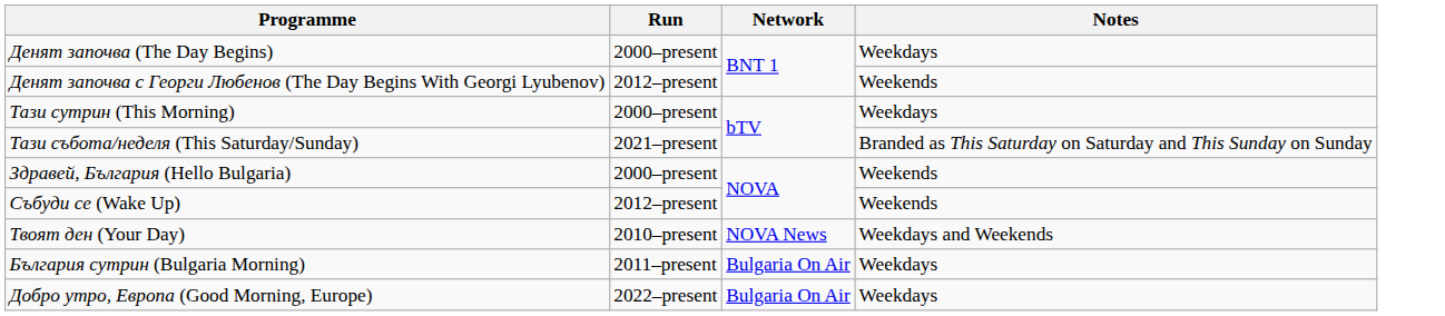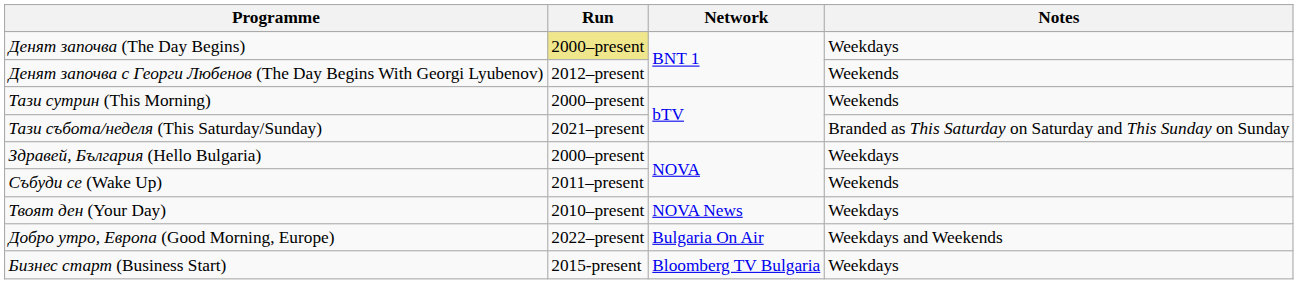 <table class="wikitable">
 <tr>
 <th>Programme</th>
 <th>Run</th>
 <th>Network</th>
 <th>Notes</th>
 </tr>
 <tr>
 <td><em>Денят започва</em> (The Day Begins)</td>
-<td>2000–present</td>
+<td style="background: khaki;">2000–present</td>
 <td rowspan="2"><a href='#'>BNT 1</a></td>
 <td>Weekdays</td>
 </tr>
 <tr>
 <td><em>Денят започва с Георги Любенов</em> (The Day Begins With Georgi Lyubenov)</td>
 <td>2012–present</td>
 <td>Weekends</td>
 </tr>
 <tr>
 <td><em>Тази сутрин</em> (This Morning)</td>
 <td>2000–present</td>
 <td rowspan="2"><a href='#'>bTV</a></td>
-<td>Weekdays</td>
+<td>Weekends</td>
 </tr>
 <tr>
 <td><em>Тази събота/неделя</em> (This Saturday/Sunday)</td>
 <td>2021–present</td>
 <td>Branded as <em>This Saturday</em> on Saturday and <em>This Sunday</em> on Sunday</td>
 </tr>
 <tr>
 <td><em>Здравей, България</em> (Hello Bulgaria)</td>
 <td>2000–present</td>
 <td rowspan="2"><a href='#'>NOVA</a></td>
-<td>Weekends</td>
+<td>Weekdays</td>
 </tr>
 <tr>
 <td><em>Събуди се</em> (Wake Up)</td>
-<td>2012–present</td>
+<td>2011–present</td>
 <td>Weekends</td>
 </tr>
 <tr>
 <td><em>Твоят ден</em> (Your Day)</td>
 <td>2010–present</td>
 <td><a href='#'>NOVA News</a></td>
-<td>Weekdays and Weekends</td>
-</tr>
-<tr>
-<td><em>България сутрин</em> (Bulgaria Morning)</td>
-<td>2011–present</td>
-<td><a href='#'>Bulgaria On Air</a></td>
 <td>Weekdays</td>
 </tr>
 <tr>
 <td><em>Добро утро, Европа</em> (Good Morning, Europe)</td>
 <td>2022–present</td>
 <td><a href='#'>Bulgaria On Air</a></td>
+<td>Weekdays and Weekends</td>
+</tr>
+<tr>
+<td><em>Бизнес старт</em> (Business Start)</td>
+<td>2015-present</td>
+<td><a href='#'>Bloomberg TV Bulgaria</a></td>
 <td>Weekdays</td>
 </tr>
 </table>
